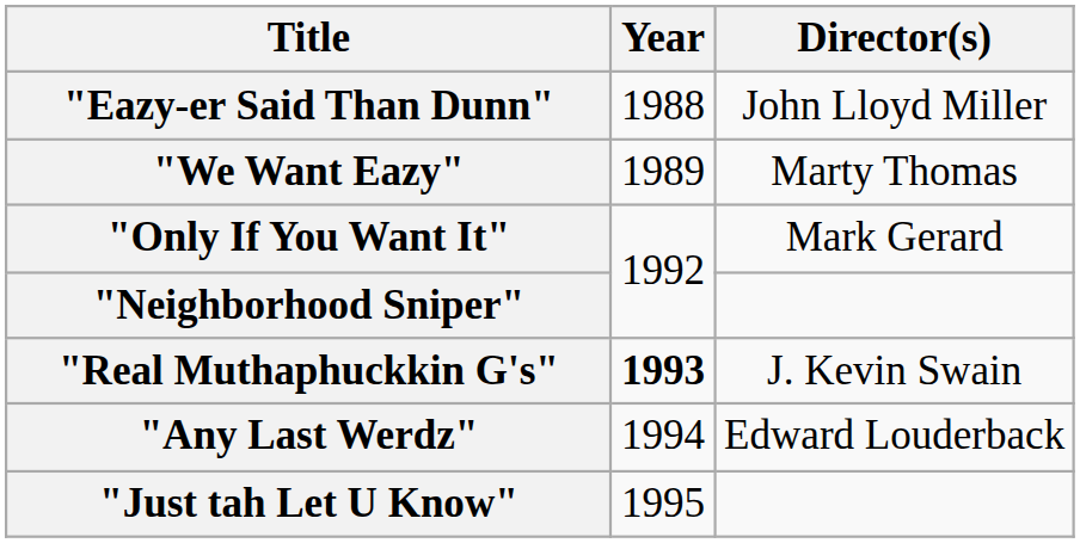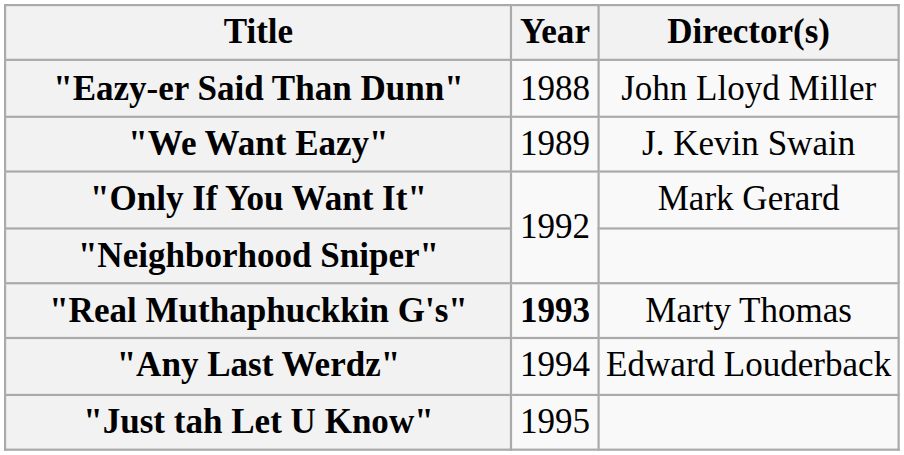 <table class="wikitable plainrowheaders" style="text-align:center;">
 <tr>
 <th scope="col" style="width:14em;">Title</th>
 <th scope="col">Year</th>
 <th scope="col">Director(s)</th>
 </tr>
 <tr>
 <th>"Eazy-er Said Than Dunn"</th>
 <td>1988</td>
 <td>John Lloyd Miller</td>
 </tr>
 <tr>
 <th>"We Want Eazy"</th>
 <td>1989</td>
-<td>Marty Thomas</td>
+<td>J. Kevin Swain</td>
 </tr>
 <tr>
 <th>"Only If You Want It"</th>
 <td rowspan="2">1992</td>
 <td>Mark Gerard</td>
 </tr>
 <tr>
 <th>"Neighborhood Sniper"</th>
 <td></td>
 </tr>
 <tr>
 <th>"Real Muthaphuckkin G's"</th>
 <td><strong>1993</strong></td>
-<td>J. Kevin Swain</td>
+<td>Marty Thomas</td>
 </tr>
 <tr>
 <th>"Any Last Werdz"</th>
 <td>1994</td>
 <td>Edward Louderback</td>
 </tr>
 <tr>
 <th>"Just tah Let U Know"</th>
 <td>1995</td>
 <td></td>
 </tr>
 </table>
